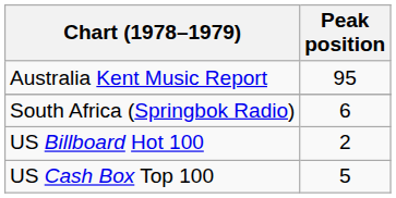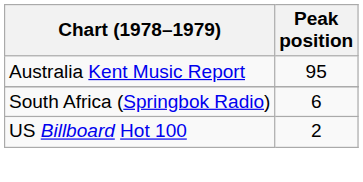 <table class="wikitable sortable">
 <tr>
 <th>Chart (1978–1979)</th>
 <th>Peak<br>position</th>
 </tr>
 <tr>
 <td>Australia <a href='#'>Kent Music Report</a></td>
 <td style="text-align:center;">95</td>
 </tr>
 <tr>
 </tr>
 <tr>
 <td>South Africa (<a href='#'>Springbok Radio</a>)</td>
 <td align="center">6</td>
 </tr>
 <tr>
 <td>US <em><a href='#'>Billboard</a></em> <a href='#'>Hot 100</a></td>
 <td style="text-align:center;">2</td>
 </tr>
-<tr>
-<td>US <a href='#'><em>Cash Box</em></a> Top 100</td>
-<td align="center">5</td>
-</tr>
 </table>
